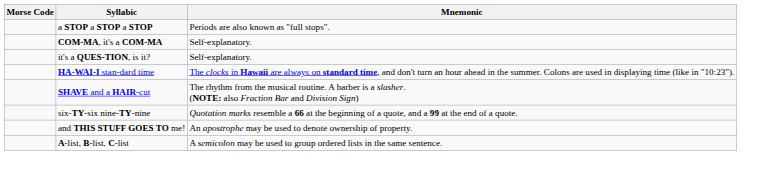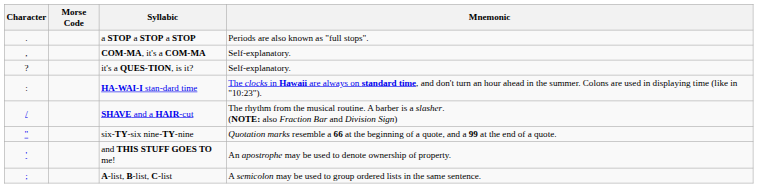 <table class="wikitable" style="font-size:95%;">
 <tr>
+<th>Character</th>
 <th>Morse Code</th>
 <th>Syllabic</th>
 <th>Mnemonic</th>
 </tr>
 <tr>
+<td align=center>.</td>
 <td></td>
 <td>a <strong>STOP</strong> a <strong>STOP</strong> a <strong>STOP</strong></td>
 <td>Periods are also known as "full stops".</td>
 </tr>
 <tr>
+<td align=center>,</td>
 <td></td>
 <td><strong>COM-MA</strong>, it's a <strong>COM-MA</strong></td>
 <td>Self-explanatory.</td>
 </tr>
 <tr>
+<td align=center>?</td>
 <td></td>
 <td>it's a <strong>QUES-TION</strong>, is it?</td>
 <td>Self-explanatory.</td>
 </tr>
 <tr>
+<td align=center>:</td>
 <td></td>
 <td><a href='#'><strong>HA-WAI-I</strong> stan-dard time</a></td>
 <td><a href='#'>The <em>clocks</em> in <strong>Hawaii</strong> are always on <strong>standard time</strong></a>, and don't turn an hour ahead in the summer. Colons are used in displaying time (like in "10:23").</td>
 </tr>
 <tr>
+<td align=center><a href='#'>/</a></td>
 <td></td>
 <td><a href='#'><strong>SHAVE</strong> and a <strong>HAIR</strong>-cut</a></td>
 <td>The rhythm from the musical routine. A barber is a <em>slasher</em>. <br> (<strong>NOTE:</strong> also <em>Fraction Bar</em> and <em>Division Sign</em>)</td>
 </tr>
 <tr>
+<td align=center><a href='#'>"</a></td>
 <td></td>
 <td>six-<strong>TY</strong>-six nine-<strong>TY</strong>-nine</td>
 <td><em>Quotation marks</em> resemble a <strong>66</strong> at the beginning of a quote, and a <strong>99</strong> at the end of a quote.</td>
 </tr>
 <tr>
+<td align=center><a href='#'>'</a></td>
 <td></td>
 <td>and <strong>THIS STUFF GOES TO</strong> me!</td>
 <td>An <em>apostrophe</em> may be used to denote ownership of property.</td>
 </tr>
 <tr>
+<td align=center><a href='#'>;</a></td>
 <td></td>
 <td><strong>A</strong>-list, <strong>B</strong>-list, <strong>C</strong>-list</td>
 <td>A <em>semicolon</em> may be used to group ordered lists in the same sentence.</td>
 </tr>
 </table>
